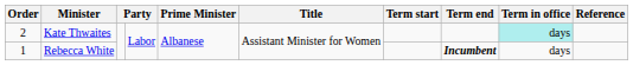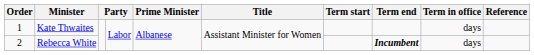 <table class="wikitable">
 <tr>
 <th>Order</th>
 <th>Minister</th>
 <th colspan="2">Party</th>
 <th>Prime Minister</th>
 <th>Title</th>
 <th>Term start</th>
 <th>Term end</th>
 <th>Term in office</th>
 <th>Reference</th>
 </tr>
 <tr>
-<td align=center>2</td>
+<td align=center>1</td>
 <td><a href='#'>Kate Thwaites</a></td>
 <td rowspan=2 > </td>
 <td rowspan=2><a href='#'>Labor</a></td>
 <td rowspan=2><a href='#'>Albanese</a></td>
 <td rowspan=2>Assistant Minister for Women</td>
 <td align=center></td>
 <td align=center></td>
-<td align=right style="background: paleturquoise;"> days</td>
+<td align=right> days</td>
 <td align=center></td>
 </tr>
 <tr>
-<td align=center>1</td>
+<td align=center>2</td>
 <td><a href='#'>Rebecca White</a></td>
 <td align=center></td>
 <td align=center><strong><em>Incumbent</em></strong></td>
 <td align=right> days</td>
 <td align=center></td>
 </tr>
 </table>
